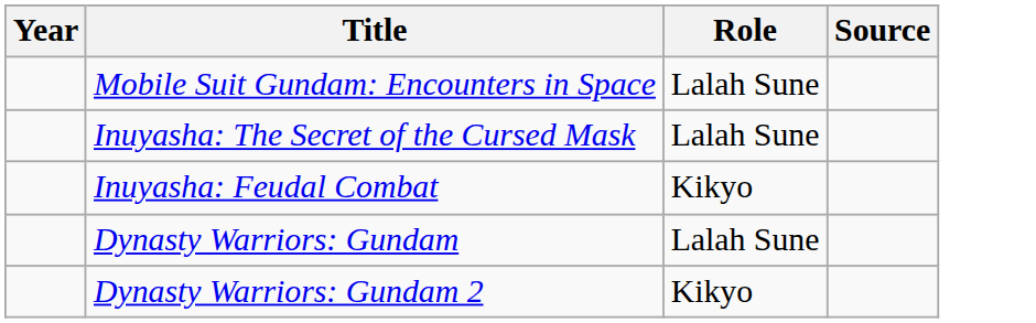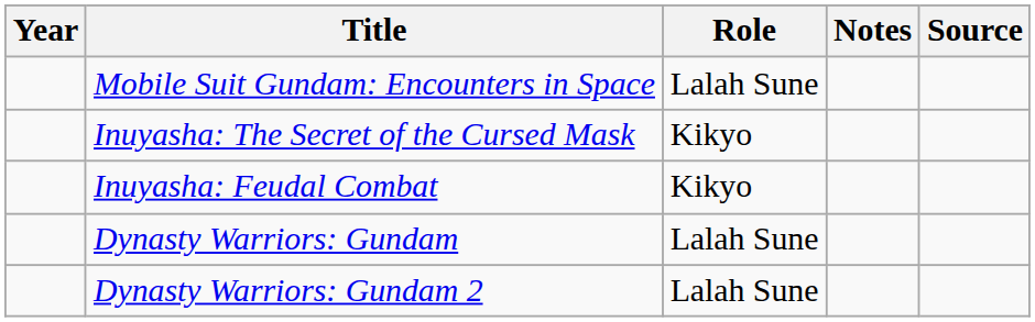 <table class="wikitable sortable plainrowheaders">
 <tr>
 <th>Year</th>
 <th>Title</th>
 <th>Role</th>
+<th class="unsortable">Notes</th>
 <th class="unsortable">Source</th>
 </tr>
 <tr>
 <td></td>
 <td><em><a href='#'>Mobile Suit Gundam: Encounters in Space</a></em></td>
 <td>Lalah Sune</td>
 <td></td>
+<td></td>
 </tr>
 <tr>
 <td></td>
 <td><em><a href='#'>Inuyasha: The Secret of the Cursed Mask</a></em></td>
-<td>Lalah Sune</td>
+<td>Kikyo</td>
+<td></td>
 <td></td>
 </tr>
 <tr>
 <td></td>
 <td><em><a href='#'>Inuyasha: Feudal Combat</a></em></td>
 <td>Kikyo</td>
 <td></td>
+<td></td>
 </tr>
 <tr>
 <td></td>
 <td><em><a href='#'>Dynasty Warriors: Gundam</a></em></td>
 <td>Lalah Sune</td>
 <td></td>
+<td></td>
 </tr>
 <tr>
 <td></td>
 <td><em><a href='#'>Dynasty Warriors: Gundam 2</a></em></td>
-<td>Kikyo</td>
+<td>Lalah Sune</td>
+<td></td>
 <td></td>
 </tr>
 </table>
